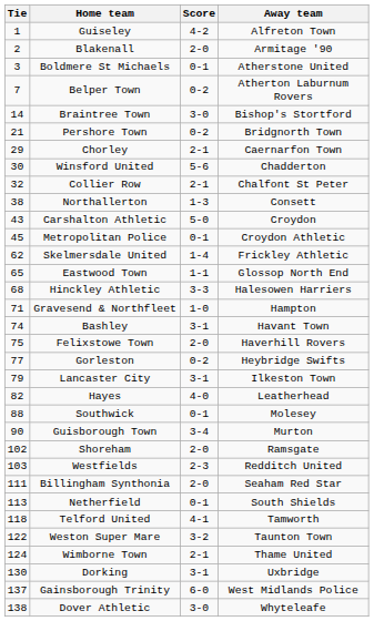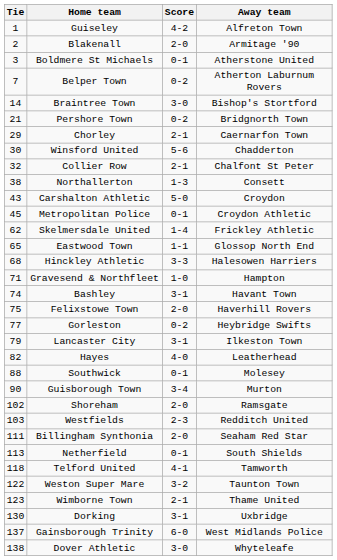 <table class="wikitable" style="text-align:center;">
 <tr>
 <th width=20>Tie</th>
 <th width=175>Home team</th>
 <th width=20>Score</th>
 <th width=175>Away team</th>
 </tr>
 <tr>
 <td>1</td>
 <td>Guiseley</td>
 <td>4-2</td>
 <td>Alfreton Town</td>
 </tr>
 <tr>
 <td>2</td>
 <td>Blakenall</td>
 <td>2-0</td>
 <td>Armitage '90</td>
 </tr>
 <tr>
 <td>3</td>
 <td>Boldmere St Michaels</td>
 <td>0-1</td>
 <td>Atherstone United</td>
 </tr>
 <tr>
 <td>7</td>
 <td>Belper Town</td>
 <td>0-2</td>
 <td>Atherton Laburnum Rovers</td>
 </tr>
 <tr>
 <td>14</td>
 <td>Braintree Town</td>
 <td>3-0</td>
 <td>Bishop's Stortford</td>
 </tr>
 <tr>
 <td>21</td>
 <td>Pershore Town</td>
 <td>0-2</td>
 <td>Bridgnorth Town</td>
 </tr>
 <tr>
 <td>29</td>
 <td>Chorley</td>
 <td>2-1</td>
 <td>Caernarfon Town</td>
 </tr>
 <tr>
 <td>30</td>
 <td>Winsford United</td>
 <td>5-6</td>
 <td>Chadderton</td>
 </tr>
 <tr>
 <td>32</td>
 <td>Collier Row</td>
 <td>2-1</td>
 <td>Chalfont St Peter</td>
 </tr>
 <tr>
 <td>38</td>
 <td>Northallerton</td>
 <td>1-3</td>
 <td>Consett</td>
 </tr>
 <tr>
 <td>43</td>
 <td>Carshalton Athletic</td>
 <td>5-0</td>
 <td>Croydon</td>
 </tr>
 <tr>
 <td>45</td>
 <td>Metropolitan Police</td>
 <td>0-1</td>
 <td>Croydon Athletic</td>
 </tr>
 <tr>
 <td>62</td>
 <td>Skelmersdale United</td>
 <td>1-4</td>
 <td>Frickley Athletic</td>
 </tr>
 <tr>
 <td>65</td>
 <td>Eastwood Town</td>
 <td>1-1</td>
 <td>Glossop North End</td>
 </tr>
 <tr>
 <td>68</td>
 <td>Hinckley Athletic</td>
 <td>3-3</td>
 <td>Halesowen Harriers</td>
 </tr>
 <tr>
 <td>71</td>
 <td>Gravesend & Northfleet</td>
 <td>1-0</td>
 <td>Hampton</td>
 </tr>
 <tr>
 <td>74</td>
 <td>Bashley</td>
 <td>3-1</td>
 <td>Havant Town</td>
 </tr>
 <tr>
 <td>75</td>
 <td>Felixstowe Town</td>
 <td>2-0</td>
 <td>Haverhill Rovers</td>
 </tr>
 <tr>
 <td>77</td>
 <td>Gorleston</td>
 <td>0-2</td>
 <td>Heybridge Swifts</td>
 </tr>
 <tr>
 <td>79</td>
 <td>Lancaster City</td>
 <td>3-1</td>
 <td>Ilkeston Town</td>
 </tr>
 <tr>
 <td>82</td>
 <td>Hayes</td>
 <td>4-0</td>
 <td>Leatherhead</td>
 </tr>
 <tr>
 <td>88</td>
 <td>Southwick</td>
 <td>0-1</td>
 <td>Molesey</td>
 </tr>
 <tr>
 <td>90</td>
 <td>Guisborough Town</td>
 <td>3-4</td>
 <td>Murton</td>
 </tr>
 <tr>
 <td>102</td>
 <td>Shoreham</td>
 <td>2-0</td>
 <td>Ramsgate</td>
 </tr>
 <tr>
 <td>103</td>
 <td>Westfields</td>
 <td>2-3</td>
 <td>Redditch United</td>
 </tr>
 <tr>
 <td>111</td>
 <td>Billingham Synthonia</td>
 <td>2-0</td>
 <td>Seaham Red Star</td>
 </tr>
 <tr>
 <td>113</td>
 <td>Netherfield</td>
 <td>0-1</td>
 <td>South Shields</td>
 </tr>
 <tr>
 <td>118</td>
 <td>Telford United</td>
 <td>4-1</td>
 <td>Tamworth</td>
 </tr>
 <tr>
 <td>122</td>
 <td>Weston Super Mare</td>
 <td>3-2</td>
 <td>Taunton Town</td>
 </tr>
 <tr>
-<td>124</td>
+<td>123</td>
 <td>Wimborne Town</td>
 <td>2-1</td>
 <td>Thame United</td>
 </tr>
 <tr>
 <td>130</td>
 <td>Dorking</td>
 <td>3-1</td>
 <td>Uxbridge</td>
 </tr>
 <tr>
 <td>137</td>
 <td>Gainsborough Trinity</td>
 <td>6-0</td>
 <td>West Midlands Police</td>
 </tr>
 <tr>
 <td>138</td>
 <td>Dover Athletic</td>
 <td>3-0</td>
 <td>Whyteleafe</td>
 </tr>
 </table>
